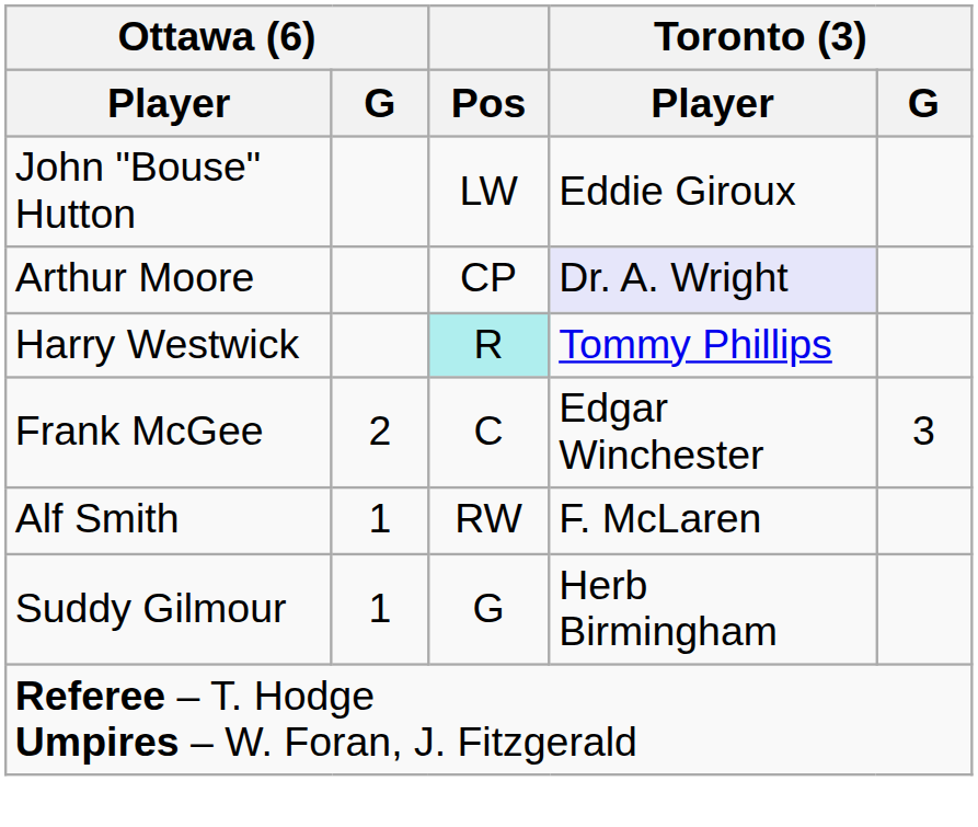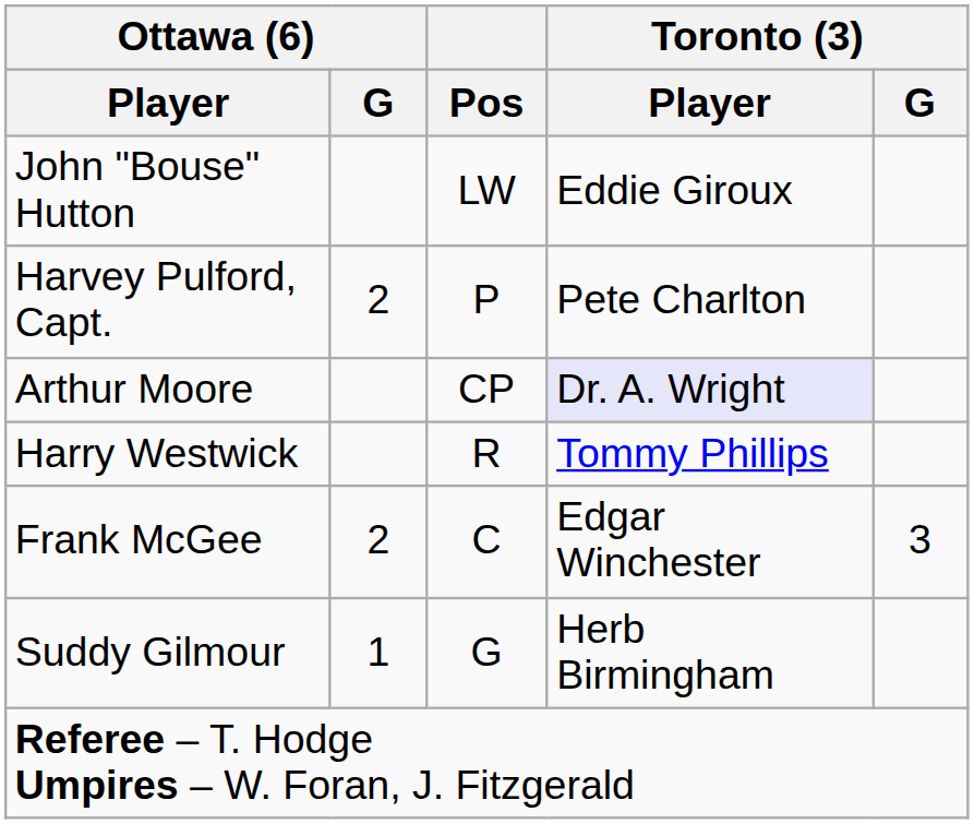 <table class="wikitable">
 <tr>
 <th colspan="2">Ottawa (6)</th>
 <th></th>
 <th colspan="2">Toronto (3)</th>
 </tr>
 <tr>
 <th width="120">Player</th>
 <th width="30">G</th>
 <th width="40">Pos</th>
 <th width="120">Player</th>
 <th width="30">G</th>
 </tr>
 <tr align="center">
 <td align="left">John "Bouse" Hutton</td>
 <td></td>
 <td>LW</td>
 <td align="left">Eddie Giroux</td>
 <td></td>
 </tr>
 <tr align="center">
+<td align="left">Harvey Pulford, Capt.</td>
+<td>2</td>
+<td align="center">P</td>
+<td align="left">Pete Charlton</td>
+<td></td>
+</tr>
+<tr align="center">
 <td align="left">Arthur Moore</td>
 <td></td>
 <td align="center">CP</td>
 <td align="left" style="background: lavender;">Dr. A. Wright</td>
 <td></td>
 </tr>
 <tr align="center">
 <td align="left">Harry Westwick</td>
 <td></td>
-<td align="center" style="background: paleturquoise;">R</td>
+<td align="center">R</td>
 <td align="left"><a href='#'>Tommy Phillips</a></td>
 <td></td>
 </tr>
 <tr align="center">
 <td align="left">Frank McGee</td>
 <td>2</td>
 <td align="center">C</td>
 <td align="left">Edgar Winchester</td>
 <td>3</td>
-</tr>
-<tr align="center">
-<td align="left">Alf Smith</td>
-<td>1</td>
-<td align="center">RW</td>
-<td align="left">F. McLaren</td>
-<td></td>
 </tr>
 <tr align="center">
 <td align="left">Suddy Gilmour</td>
 <td>1</td>
 <td align="center">G</td>
 <td align="left">Herb Birmingham</td>
 <td></td>
 </tr>
 <tr>
 <td colspan="5"><strong>Referee</strong> – T. Hodge<br><strong>Umpires</strong> – W. Foran, J. Fitzgerald</td>
 </tr>
 </table>
